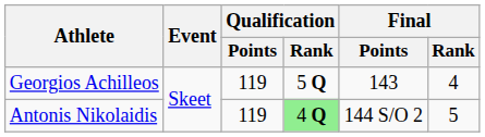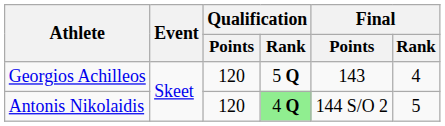 <table class="wikitable" style="font-size:90%">
 <tr>
 <th rowspan="2">Athlete</th>
 <th rowspan="2">Event</th>
 <th colspan=2>Qualification</th>
 <th colspan=2>Final</th>
 </tr>
 <tr style="font-size:95%">
 <th>Points</th>
 <th>Rank</th>
 <th>Points</th>
 <th>Rank</th>
 </tr>
 <tr align=center>
 <td align=left><a href='#'>Georgios Achilleos</a></td>
 <td align=left rowspan=2><a href='#'>Skeet</a></td>
-<td>119</td>
+<td>120</td>
 <td>5 <strong>Q</strong></td>
 <td>143</td>
 <td>4</td>
 </tr>
 <tr align=center>
 <td align=left><a href='#'>Antonis Nikolaidis</a></td>
-<td>119</td>
+<td>120</td>
 <td style="background: lightgreen;">4 <strong>Q</strong></td>
 <td>144 S/O 2</td>
 <td>5</td>
 </tr>
 </table>
